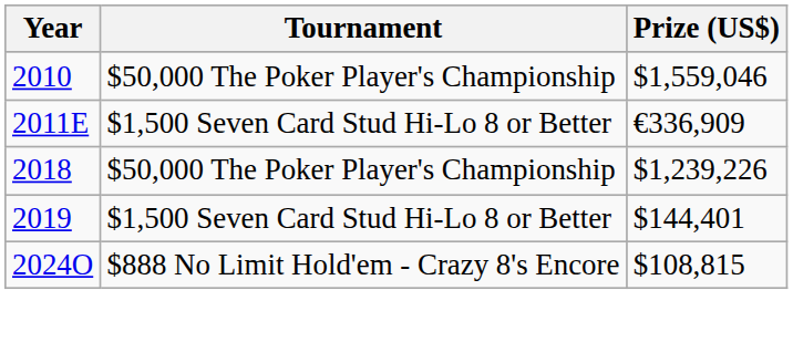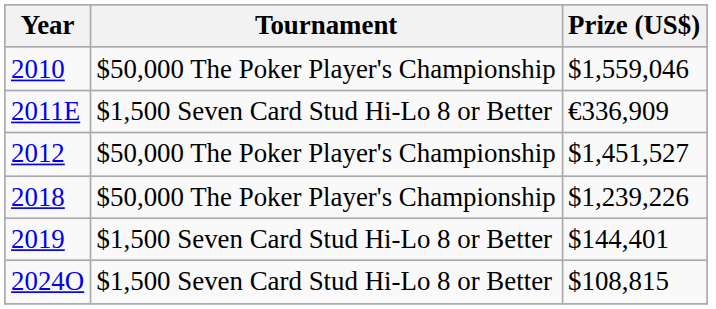 <table class="wikitable" border="1">
 <tr>
 <th>Year</th>
 <th>Tournament</th>
 <th>Prize (US$)</th>
 </tr>
 <tr>
 <td><a href='#'>2010</a></td>
 <td>$50,000 The Poker Player's Championship</td>
 <td>$1,559,046</td>
 </tr>
 <tr>
 <td><a href='#'>2011E</a></td>
 <td>$1,500 Seven Card Stud Hi-Lo 8 or Better</td>
 <td>€336,909</td>
 </tr>
 <tr>
+<td><a href='#'>2012</a></td>
+<td>$50,000 The Poker Player's Championship</td>
+<td>$1,451,527</td>
+</tr>
+<tr>
 <td><a href='#'>2018</a></td>
 <td>$50,000 The Poker Player's Championship</td>
 <td>$1,239,226</td>
 </tr>
 <tr>
 <td><a href='#'>2019</a></td>
 <td>$1,500 Seven Card Stud Hi-Lo 8 or Better</td>
 <td>$144,401</td>
 </tr>
 <tr>
 <td><a href='#'>2024O</a></td>
-<td>$888 No Limit Hold'em - Crazy 8's Encore</td>
+<td>$1,500 Seven Card Stud Hi-Lo 8 or Better</td>
 <td>$108,815</td>
 </tr>
 </table>
